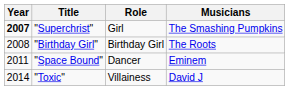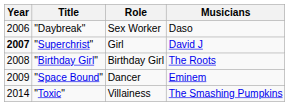 <table class="wikitable sortable">
 <tr>
 <th>Year</th>
 <th>Title</th>
 <th>Role</th>
 <th>Musicians</th>
 </tr>
 <tr>
+<td>2006</td>
+<td>"Daybreak"</td>
+<td>Sex Worker</td>
+<td>Daso</td>
+</tr>
+<tr>
 <td><strong>2007</strong></td>
 <td>"<a href='#'>Superchrist</a>"</td>
 <td>Girl</td>
-<td><a href='#'>The Smashing Pumpkins</a></td>
+<td><a href='#'>David J</a></td>
 </tr>
 <tr>
 <td>2008</td>
 <td>"<a href='#'>Birthday Girl</a>"</td>
 <td>Birthday Girl</td>
 <td><a href='#'>The Roots</a></td>
 </tr>
 <tr>
-<td>2011</td>
+<td>2009</td>
 <td>"<a href='#'>Space Bound</a>"</td>
 <td>Dancer</td>
 <td><a href='#'>Eminem</a></td>
 </tr>
 <tr>
 <td>2014</td>
 <td>"<a href='#'>Toxic</a>"</td>
 <td>Villainess</td>
-<td><a href='#'>David J</a></td>
+<td><a href='#'>The Smashing Pumpkins</a></td>
 </tr>
 </table>
